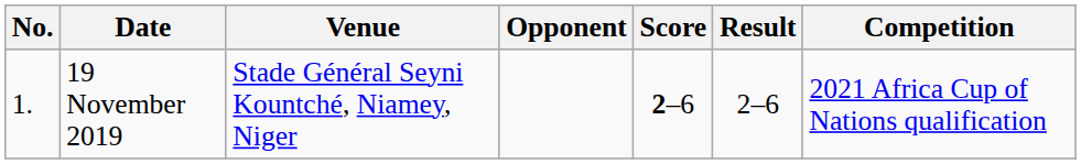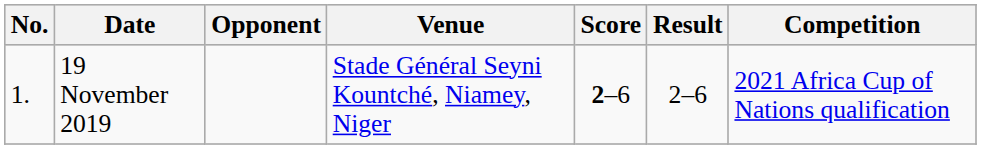 <table class="wikitable">
 <tr>
 <th>No.</th>
 <th>Date</th>
+<th>Opponent</th>
 <th>Venue</th>
-<th>Opponent</th>
 <th>Score</th>
 <th>Result</th>
 <th>Competition</th>
 </tr>
 <tr>
 <td>1.</td>
 <td>19 November 2019</td>
+<td></td>
 <td><a href='#'>Stade Général Seyni Kountché</a>, <a href='#'>Niamey</a>, <a href='#'>Niger</a></td>
-<td></td>
 <td align=center><strong>2</strong>–6</td>
 <td align=center>2–6</td>
 <td><a href='#'>2021 Africa Cup of Nations qualification</a></td>
 </tr>
 </table>
